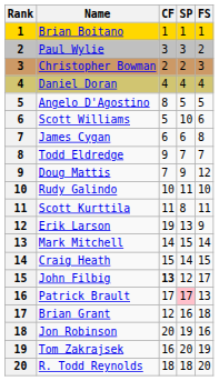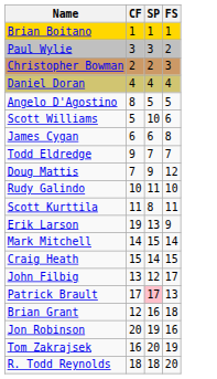 <table class="wikitable">
 <tr>
-<th>Rank</th>
 <th>Name</th>
 <th>CF</th>
 <th>SP</th>
 <th>FS</th>
 </tr>
 <tr bgcolor="gold">
-<td align="center"><strong>1</strong></td>
 <td><a href='#'>Brian Boitano</a></td>
 <td>1</td>
 <td>1</td>
 <td>1</td>
 </tr>
 <tr bgcolor="silver">
-<td align="center"><strong>2</strong></td>
 <td><a href='#'>Paul Wylie</a></td>
 <td>3</td>
 <td>3</td>
 <td>2</td>
 </tr>
 <tr bgcolor="cc9966">
-<td align="center"><strong>3</strong></td>
 <td><a href='#'>Christopher Bowman</a></td>
 <td>2</td>
 <td>2</td>
 <td>3</td>
 </tr>
 <tr bgcolor="#d1c571">
-<td align="center"><strong>4</strong></td>
 <td><a href='#'>Daniel Doran</a></td>
 <td>4</td>
 <td>4</td>
 <td>4</td>
 </tr>
 <tr>
-<th>5</th>
 <td><a href='#'>Angelo D'Agostino</a></td>
 <td>8</td>
 <td>5</td>
 <td>5</td>
 </tr>
 <tr>
-<th>6</th>
 <td><a href='#'>Scott Williams</a></td>
 <td>5</td>
 <td>10</td>
 <td>6</td>
 </tr>
 <tr>
-<th>7</th>
 <td><a href='#'>James Cygan</a></td>
 <td>6</td>
 <td>6</td>
 <td>8</td>
 </tr>
 <tr>
-<th>8</th>
 <td><a href='#'>Todd Eldredge</a></td>
 <td>9</td>
 <td>7</td>
 <td>7</td>
 </tr>
 <tr>
-<th>9</th>
 <td><a href='#'>Doug Mattis</a></td>
 <td>7</td>
 <td>9</td>
 <td>12</td>
 </tr>
 <tr>
-<th>10</th>
 <td><a href='#'>Rudy Galindo</a></td>
 <td>10</td>
 <td>11</td>
 <td>10</td>
 </tr>
 <tr>
-<th>11</th>
 <td><a href='#'>Scott Kurttila</a></td>
 <td>11</td>
 <td>8</td>
 <td>11</td>
 </tr>
 <tr>
-<th>12</th>
 <td><a href='#'>Erik Larson</a></td>
 <td>19</td>
 <td>13</td>
 <td>9</td>
 </tr>
 <tr>
-<th>13</th>
 <td><a href='#'>Mark Mitchell</a></td>
 <td>14</td>
 <td>15</td>
 <td>14</td>
 </tr>
 <tr>
-<th>14</th>
 <td><a href='#'>Craig Heath</a></td>
 <td>15</td>
 <td>14</td>
 <td>15</td>
 </tr>
 <tr>
-<th>15</th>
 <td><a href='#'>John Filbig</a></td>
-<td><strong>13</strong></td>
+<td>13</td>
 <td>12</td>
 <td>17</td>
 </tr>
 <tr>
-<th>16</th>
 <td><a href='#'>Patrick Brault</a></td>
 <td>17</td>
 <td style="background: pink;">17</td>
 <td>13</td>
 </tr>
 <tr>
-<th>17</th>
 <td><a href='#'>Brian Grant</a></td>
 <td>12</td>
 <td>16</td>
 <td>18</td>
 </tr>
 <tr>
-<th>18</th>
 <td><a href='#'>Jon Robinson</a></td>
 <td>20</td>
 <td>19</td>
 <td>16</td>
 </tr>
 <tr>
-<th>19</th>
 <td><a href='#'>Tom Zakrajsek</a></td>
 <td>16</td>
 <td>20</td>
 <td>19</td>
 </tr>
 <tr>
-<th>20</th>
 <td><a href='#'>R. Todd Reynolds</a></td>
 <td>18</td>
 <td>18</td>
 <td>20</td>
 </tr>
 </table>
